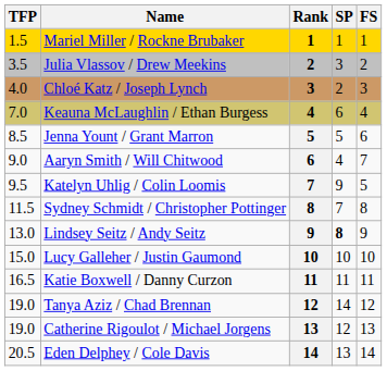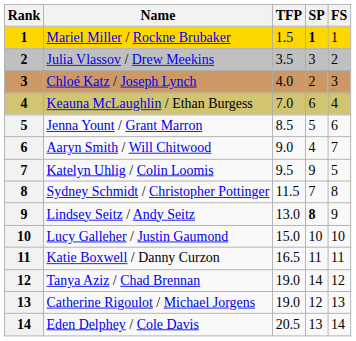 <table class="wikitable">
 <tr>
+<th>Rank</th>
+<th>Name</th>
 <th>TFP</th>
-<th>Name</th>
-<th>Rank</th>
 <th>SP</th>
 <th>FS</th>
 </tr>
 <tr bgcolor="gold">
+<td align="center"><strong>1</strong></td>
+<td><a href='#'>Mariel Miller</a> / <a href='#'>Rockne Brubaker</a></td>
 <td>1.5</td>
-<td><a href='#'>Mariel Miller</a> / <a href='#'>Rockne Brubaker</a></td>
-<td align="center"><strong>1</strong></td>
-<td>1</td>
+<td><strong>1</strong></td>
 <td>1</td>
 </tr>
 <tr bgcolor="silver">
+<td align="center"><strong>2</strong></td>
+<td><a href='#'>Julia Vlassov</a> / <a href='#'>Drew Meekins</a></td>
 <td>3.5</td>
-<td><a href='#'>Julia Vlassov</a> / <a href='#'>Drew Meekins</a></td>
-<td align="center"><strong>2</strong></td>
 <td>3</td>
 <td>2</td>
 </tr>
 <tr bgcolor="cc9966">
+<td align="center"><strong>3</strong></td>
+<td><a href='#'>Chloé Katz</a> / <a href='#'>Joseph Lynch</a></td>
 <td>4.0</td>
-<td><a href='#'>Chloé Katz</a> / <a href='#'>Joseph Lynch</a></td>
-<td align="center"><strong>3</strong></td>
 <td>2</td>
 <td>3</td>
 </tr>
 <tr bgcolor="#d1c571">
+<td align="center"><strong>4</strong></td>
+<td><a href='#'>Keauna McLaughlin</a> / Ethan Burgess</td>
 <td>7.0</td>
-<td><a href='#'>Keauna McLaughlin</a> / Ethan Burgess</td>
-<td align="center"><strong>4</strong></td>
 <td>6</td>
 <td>4</td>
 </tr>
 <tr>
+<th>5</th>
+<td><a href='#'>Jenna Yount</a> / <a href='#'>Grant Marron</a></td>
 <td>8.5</td>
-<td><a href='#'>Jenna Yount</a> / <a href='#'>Grant Marron</a></td>
-<th>5</th>
 <td>5</td>
 <td>6</td>
 </tr>
 <tr>
+<th>6</th>
+<td><a href='#'>Aaryn Smith</a> / <a href='#'>Will Chitwood</a></td>
 <td>9.0</td>
-<td><a href='#'>Aaryn Smith</a> / <a href='#'>Will Chitwood</a></td>
-<th>6</th>
 <td>4</td>
 <td>7</td>
 </tr>
 <tr>
+<th>7</th>
+<td><a href='#'>Katelyn Uhlig</a> / <a href='#'>Colin Loomis</a></td>
 <td>9.5</td>
-<td><a href='#'>Katelyn Uhlig</a> / <a href='#'>Colin Loomis</a></td>
-<th>7</th>
 <td>9</td>
 <td>5</td>
 </tr>
 <tr>
+<th>8</th>
+<td><a href='#'>Sydney Schmidt</a> / <a href='#'>Christopher Pottinger</a></td>
 <td>11.5</td>
-<td><a href='#'>Sydney Schmidt</a> / <a href='#'>Christopher Pottinger</a></td>
-<th>8</th>
 <td>7</td>
 <td>8</td>
 </tr>
 <tr>
+<th>9</th>
+<td><a href='#'>Lindsey Seitz</a> / <a href='#'>Andy Seitz</a></td>
 <td>13.0</td>
-<td><a href='#'>Lindsey Seitz</a> / <a href='#'>Andy Seitz</a></td>
-<th>9</th>
 <td><strong>8</strong></td>
 <td>9</td>
 </tr>
 <tr>
+<th>10</th>
+<td><a href='#'>Lucy Galleher</a> / <a href='#'>Justin Gaumond</a></td>
 <td>15.0</td>
-<td><a href='#'>Lucy Galleher</a> / <a href='#'>Justin Gaumond</a></td>
-<th>10</th>
 <td>10</td>
 <td>10</td>
 </tr>
 <tr>
+<th>11</th>
+<td><a href='#'>Katie Boxwell</a> / Danny Curzon</td>
 <td>16.5</td>
-<td><a href='#'>Katie Boxwell</a> / Danny Curzon</td>
-<th>11</th>
 <td>11</td>
 <td>11</td>
 </tr>
 <tr>
+<th>12</th>
+<td><a href='#'>Tanya Aziz</a> / <a href='#'>Chad Brennan</a></td>
 <td>19.0</td>
-<td><a href='#'>Tanya Aziz</a> / <a href='#'>Chad Brennan</a></td>
-<th>12</th>
 <td>14</td>
 <td>12</td>
 </tr>
 <tr>
+<th>13</th>
+<td><a href='#'>Catherine Rigoulot</a> / <a href='#'>Michael Jorgens</a></td>
 <td>19.0</td>
-<td><a href='#'>Catherine Rigoulot</a> / <a href='#'>Michael Jorgens</a></td>
-<th>13</th>
 <td>12</td>
 <td>13</td>
 </tr>
 <tr>
+<th>14</th>
+<td><a href='#'>Eden Delphey</a> / <a href='#'>Cole Davis</a></td>
 <td>20.5</td>
-<td><a href='#'>Eden Delphey</a> / <a href='#'>Cole Davis</a></td>
-<th>14</th>
 <td>13</td>
 <td>14</td>
 </tr>
 </table>
